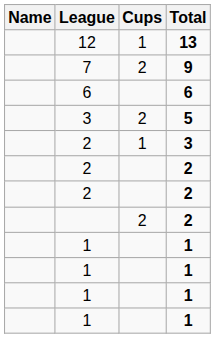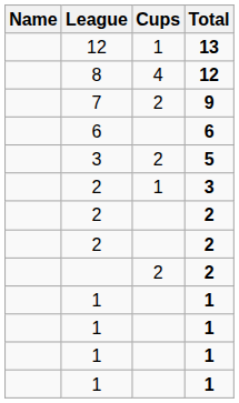 <table class="wikitable sortable" style="text-align:center; font-size:95%">
 <tr>
 <th>Name</th>
 <th>League</th>
 <th>Cups</th>
 <th>Total</th>
 </tr>
 <tr>
 <td></td>
 <td>12</td>
 <td>1</td>
 <td> <strong>13</strong></td>
+</tr>
+<tr>
+<td></td>
+<td>8</td>
+<td>4</td>
+<td> <strong>12</strong></td>
 </tr>
 <tr>
 <td></td>
 <td>7</td>
 <td>2</td>
 <td> <strong>9</strong></td>
 </tr>
 <tr>
 <td></td>
 <td>6</td>
 <td></td>
 <td> <strong>6</strong></td>
 </tr>
 <tr>
 <td></td>
 <td>3</td>
 <td>2</td>
 <td> <strong>5</strong></td>
 </tr>
 <tr>
 <td><em></em></td>
 <td>2</td>
 <td>1</td>
 <td> <strong>3</strong></td>
 </tr>
 <tr>
 <td></td>
 <td>2</td>
 <td></td>
 <td> <strong>2</strong></td>
 </tr>
 <tr>
 <td></td>
 <td>2</td>
 <td></td>
 <td> <strong>2</strong></td>
 </tr>
 <tr>
 <td></td>
 <td></td>
 <td>2</td>
 <td> <strong>2</strong></td>
 </tr>
 <tr>
 <td></td>
 <td>1</td>
 <td></td>
 <td> <strong>1</strong></td>
 </tr>
 <tr>
 <td></td>
 <td>1</td>
 <td></td>
 <td> <strong>1</strong></td>
 </tr>
 <tr>
 <td></td>
 <td>1</td>
 <td></td>
 <td> <strong>1</strong></td>
 </tr>
 <tr>
 <td></td>
 <td>1</td>
 <td></td>
 <td> <strong>1</strong></td>
 </tr>
 </table>
